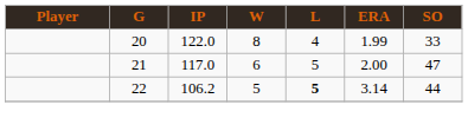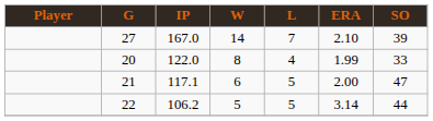 <table class="wikitable sortable">
 <tr>
 <th style="background:#312821;color:#de6108;" width="16%">Player</th>
 <th style="background:#312821;color:#de6108;" width="9%">G</th>
 <th style="background:#312821;color:#de6108;" width="9%">IP</th>
 <th style="background:#312821;color:#de6108;" width="9%">W</th>
 <th style="background:#312821;color:#de6108;" width="9%">L</th>
 <th style="background:#312821;color:#de6108;" width="9%">ERA</th>
 <th style="background:#312821;color:#de6108;" width="9%">SO</th>
+</tr>
+<tr align="center">
+<td></td>
+<td>27</td>
+<td>167.0</td>
+<td>14</td>
+<td>7</td>
+<td>2.10</td>
+<td>39</td>
 </tr>
 <tr align="center">
 <td></td>
 <td>20</td>
 <td>122.0</td>
 <td>8</td>
 <td>4</td>
 <td>1.99</td>
 <td>33</td>
 </tr>
 <tr align="center">
 <td></td>
 <td>21</td>
-<td>117.0</td>
+<td>117.1</td>
 <td>6</td>
 <td>5</td>
 <td>2.00</td>
 <td>47</td>
 </tr>
 <tr align="center">
 <td></td>
 <td>22</td>
 <td>106.2</td>
 <td>5</td>
-<td><strong>5</strong></td>
+<td>5</td>
 <td>3.14</td>
 <td>44</td>
 </tr>
 <tr align="center">
 </tr>
 </table>
